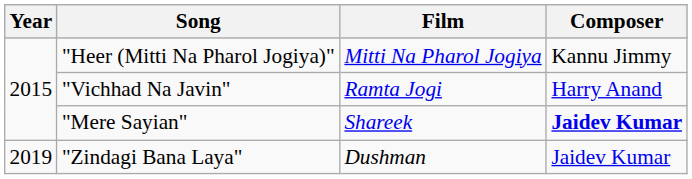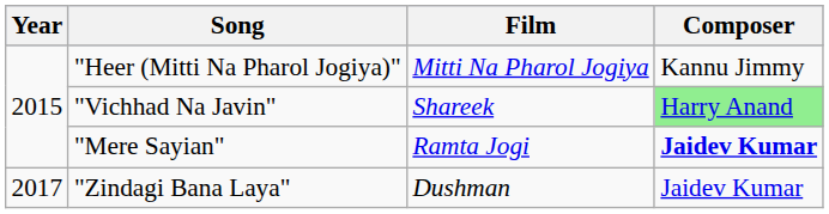 <table class="wikitable">
 <tr style="background:#b0c4de; text-align:center;">
 <th>Year</th>
 <th>Song</th>
 <th>Film</th>
 <th>Composer</th>
 </tr>
 <tr>
 <td rowspan="3">2015</td>
 <td>"Heer (Mitti Na Pharol Jogiya)"</td>
 <td><em><a href='#'>Mitti Na Pharol Jogiya</a></em></td>
 <td>Kannu Jimmy</td>
 </tr>
 <tr>
 <td>"Vichhad Na Javin"</td>
-<td><em><a href='#'>Ramta Jogi</a></em></td>
-<td><a href='#'>Harry Anand</a></td>
+<td><em><a href='#'>Shareek</a></em></td>
+<td style="background: lightgreen;"><a href='#'>Harry Anand</a></td>
 </tr>
 <tr>
 <td>"Mere Sayian"</td>
-<td><em><a href='#'>Shareek</a></em></td>
+<td><em><a href='#'>Ramta Jogi</a></em></td>
 <td><strong><a href='#'>Jaidev Kumar</a></strong></td>
 </tr>
 <tr>
-<td rowspan="1">2019</td>
+<td rowspan="1">2017</td>
 <td>"Zindagi Bana Laya"</td>
 <td><em>Dushman</em></td>
 <td><a href='#'>Jaidev Kumar</a></td>
 </tr>
 </table>
